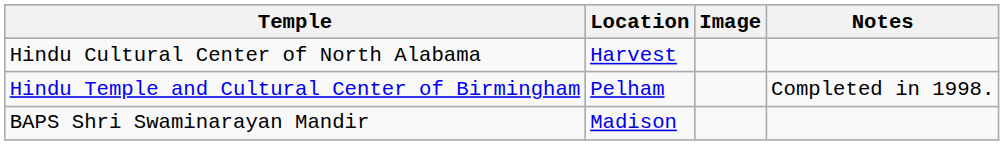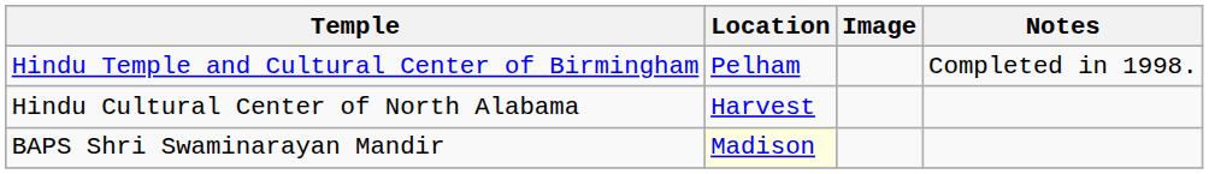 <table class="wikitable sortable" id="tableTempleWikiAl">
 <tr>
 <th>Temple</th>
 <th>Location</th>
 <th>Image</th>
 <th>Notes</th>
 </tr>
 <tr>
+<td><a href='#'>Hindu Temple and Cultural Center of Birmingham</a></td>
+<td><a href='#'>Pelham</a><br><small></small></td>
+<td></td>
+<td>Completed in 1998.</td>
+</tr>
+<tr>
 <td>Hindu Cultural Center of North Alabama</td>
 <td><a href='#'>Harvest</a></td>
 <td></td>
 <td></td>
 </tr>
 <tr>
-<td><a href='#'>Hindu Temple and Cultural Center of Birmingham</a></td>
-<td><a href='#'>Pelham</a><br><small></small></td>
-<td></td>
-<td>Completed in 1998.</td>
-</tr>
-<tr>
 <td>BAPS Shri Swaminarayan Mandir</td>
-<td><a href='#'>Madison</a></td>
+<td style="background: lightyellow;"><a href='#'>Madison</a></td>
 <td></td>
 <td></td>
 </tr>
 </table>
